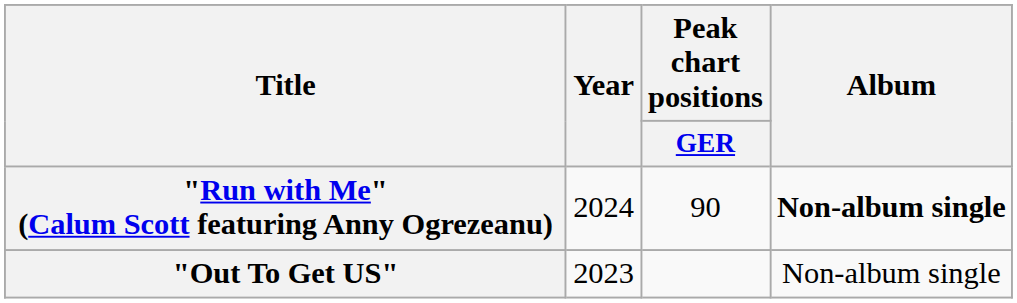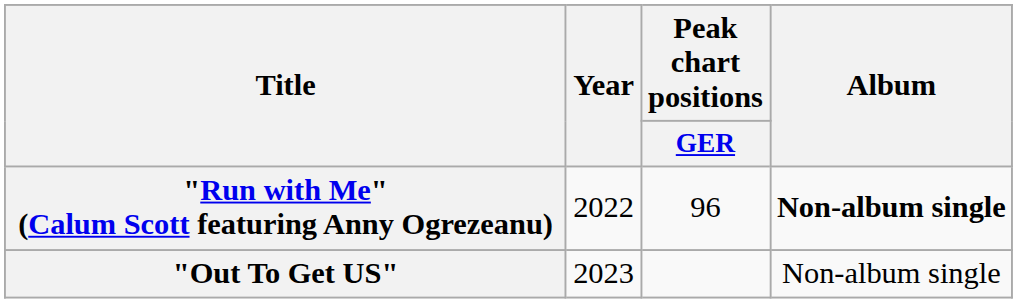 <table class="wikitable plainrowheaders" style="text-align:center;">
 <tr>
 <th scope="col" rowspan="2" style="width:18em;">Title</th>
 <th scope="col" rowspan="2">Year</th>
 <th scope="col" colspan="1">Peak chart positions</th>
 <th scope="col" rowspan="2">Album</th>
 </tr>
 <tr>
 <th scope="col" style="width:2.5em;font-size:90%;"><a href='#'>GER</a></th>
 </tr>
 <tr>
 <th>"<a href='#'>Run with Me</a>"<br><span>(<a href='#'>Calum Scott</a> featuring Anny Ogrezeanu)</span></th>
-<td>2024</td>
-<td>90</td>
+<td>2022</td>
+<td>96</td>
 <td><strong>Non-album single</strong></td>
 </tr>
 <tr>
 <th>"Out To Get US"</th>
 <td>2023</td>
 <td></td>
 <td>Non-album single</td>
 </tr>
 </table>
